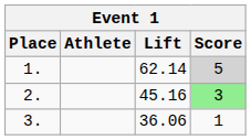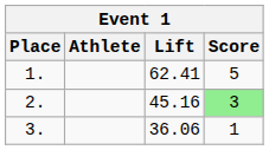 <table class=wikitable style="text-align:center">
 <tr>
 <th colspan=4>Event 1</th>
 </tr>
 <tr>
 <th>Place</th>
 <th>Athlete</th>
 <th>Lift</th>
 <th>Score</th>
 </tr>
 <tr>
 <td width=30>1.</td>
 <td align=left></td>
-<td>62.14</td>
-<td style="background: lightgrey;">5</td>
+<td>62.41</td>
+<td>5</td>
 </tr>
 <tr>
 <td>2.</td>
 <td align=left></td>
 <td>45.16</td>
 <td style="background: lightgreen;">3</td>
 </tr>
 <tr>
 <td>3.</td>
 <td align=left></td>
 <td>36.06</td>
 <td>1</td>
 </tr>
 </table>
